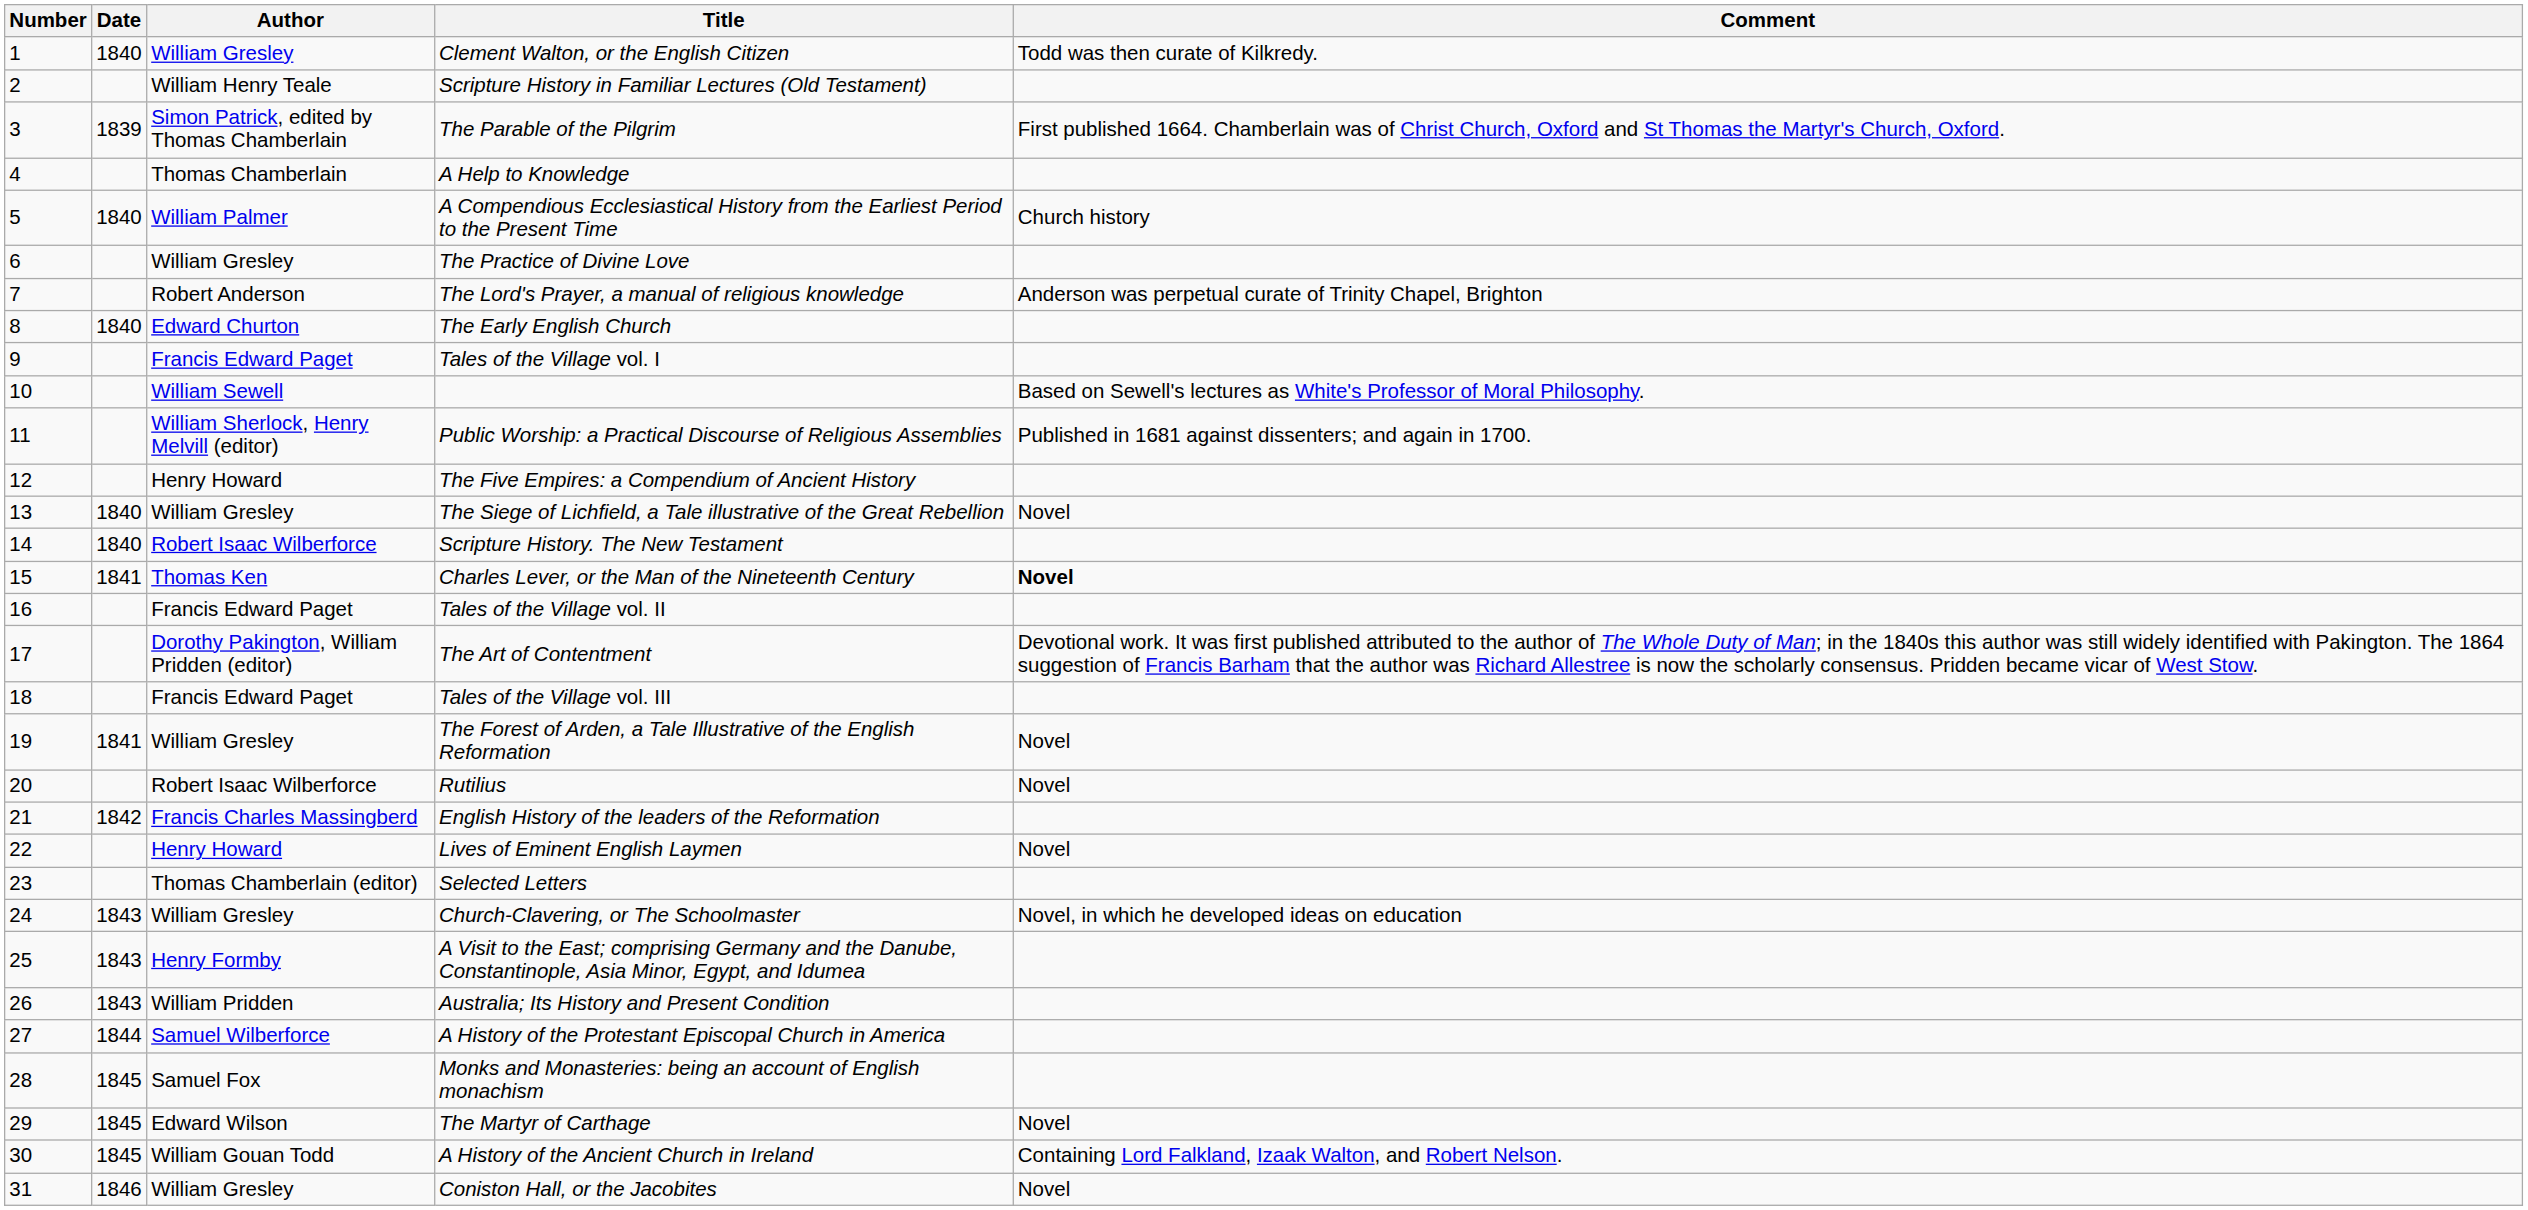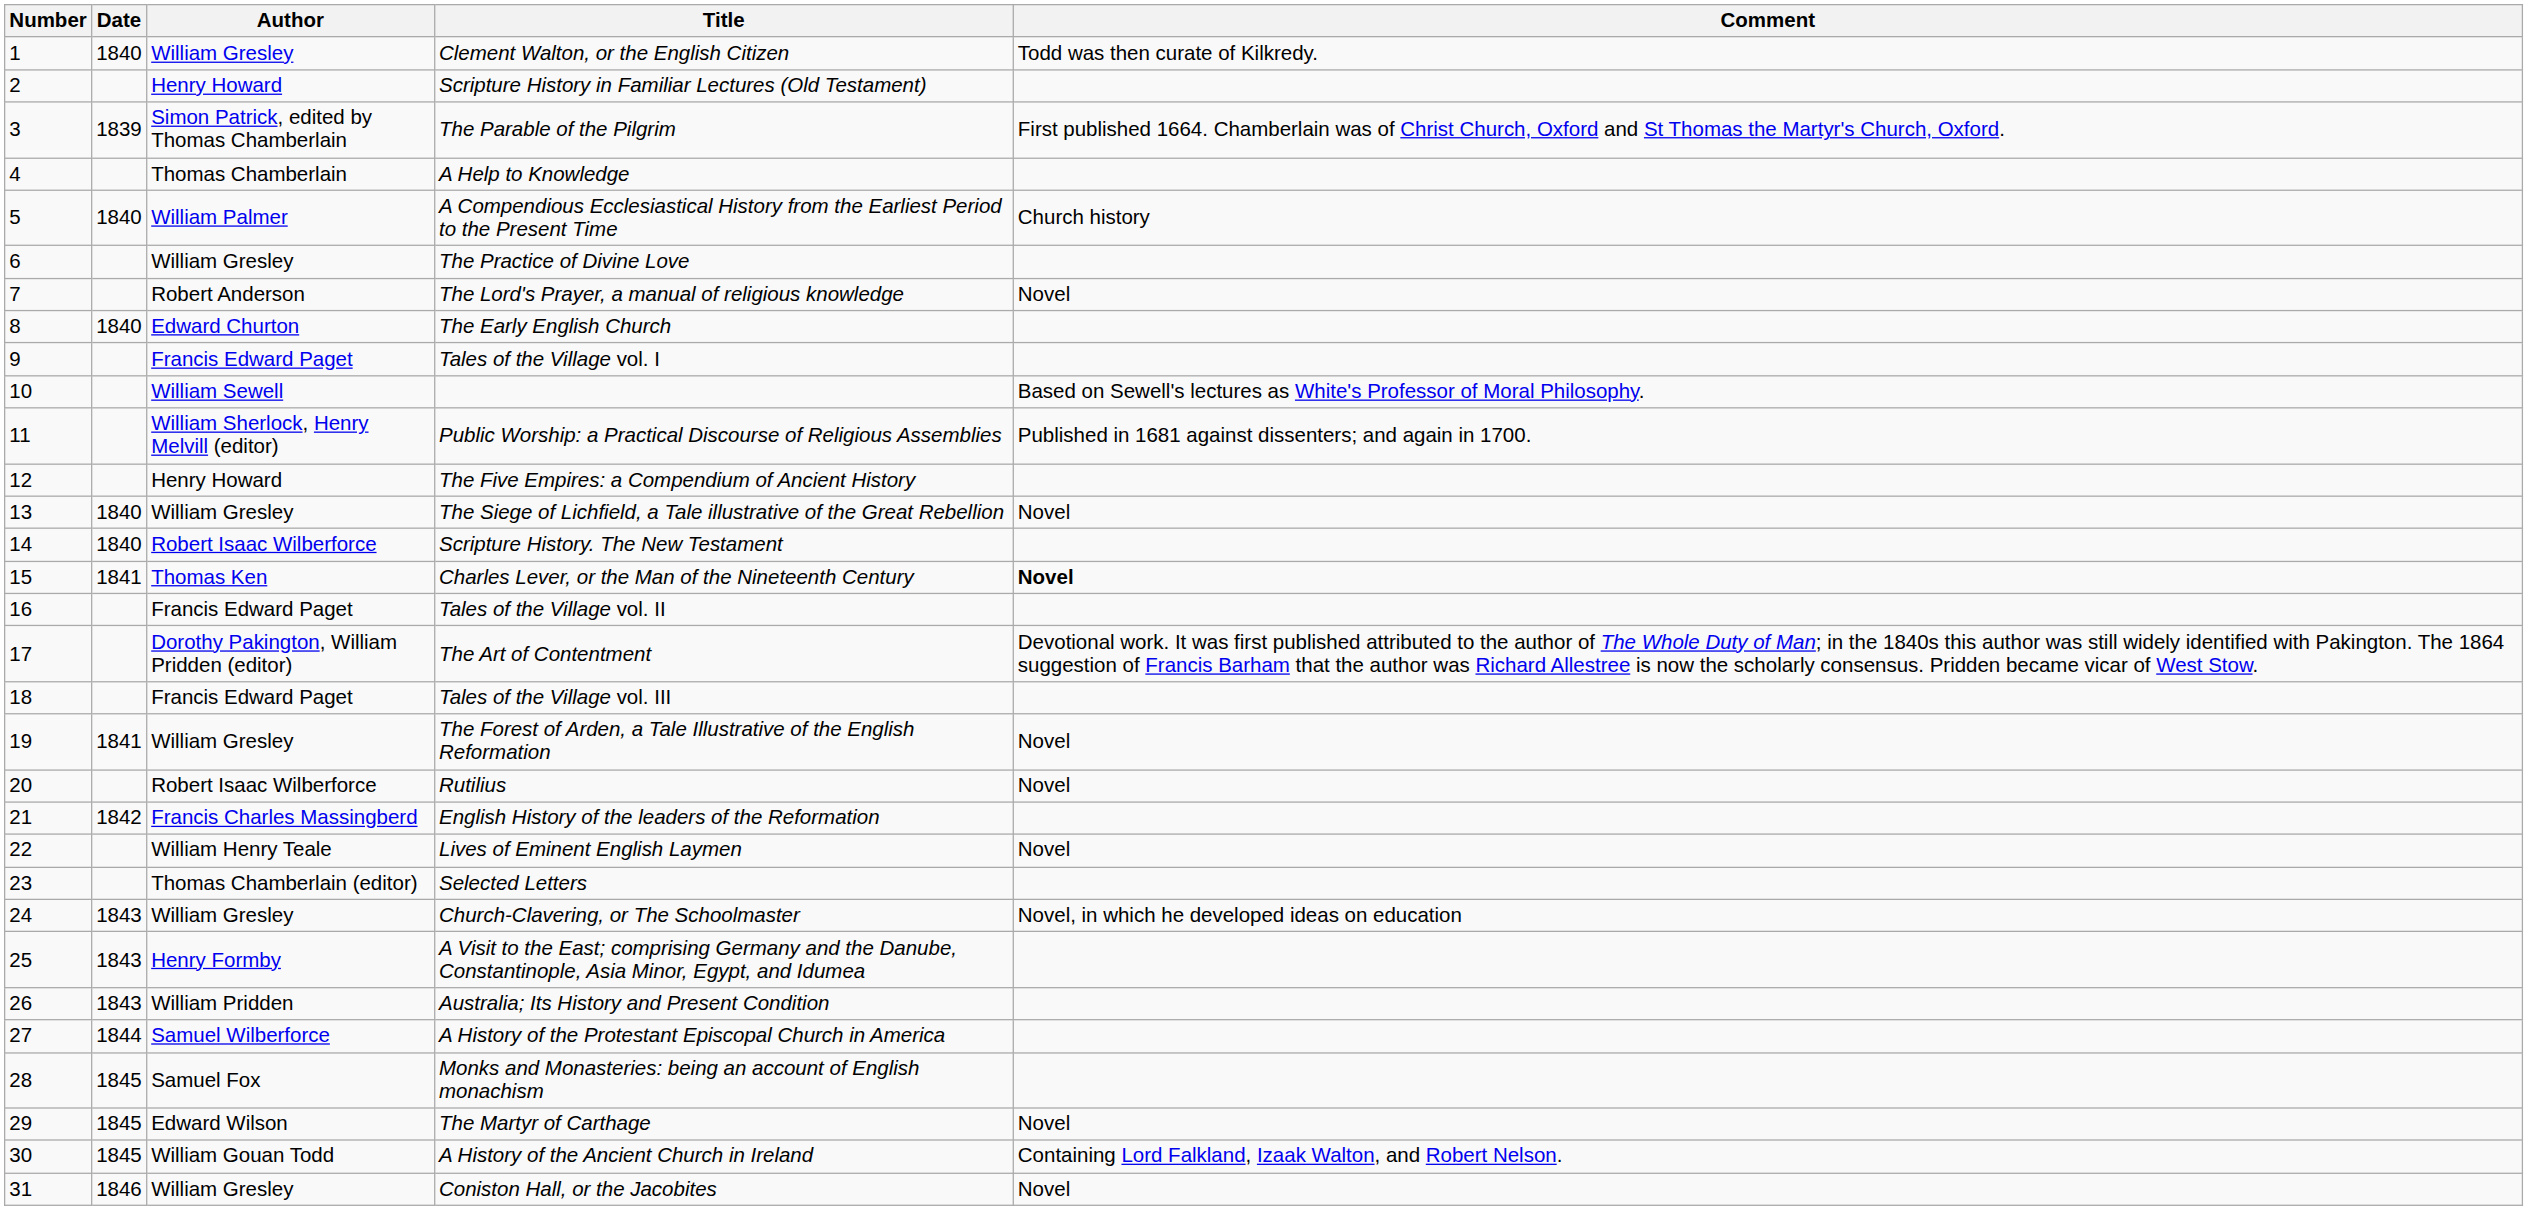 <table class="wikitable" border="1">
 <tr>
 <th>Number</th>
 <th>Date</th>
 <th>Author</th>
 <th>Title</th>
 <th>Comment</th>
 </tr>
 <tr>
 <td>1</td>
 <td>1840</td>
 <td><a href='#'>William Gresley</a></td>
 <td><em>Clement Walton, or the English Citizen</em></td>
 <td>Todd was then curate of Kilkredy.</td>
 </tr>
 <tr>
 <td>2</td>
 <td></td>
-<td>William Henry Teale</td>
+<td><a href='#'>Henry Howard</a></td>
 <td><em>Scripture History in Familiar Lectures (Old Testament)</em></td>
 <td></td>
 </tr>
 <tr>
 <td>3</td>
 <td>1839</td>
 <td><a href='#'>Simon Patrick</a>, edited by Thomas Chamberlain</td>
 <td><em>The Parable of the Pilgrim</em></td>
 <td>First published 1664. Chamberlain was of <a href='#'>Christ Church, Oxford</a> and <a href='#'>St Thomas the Martyr's Church, Oxford</a>.</td>
 </tr>
 <tr>
 <td>4</td>
 <td></td>
 <td>Thomas Chamberlain</td>
 <td><em>A Help to Knowledge</em></td>
 <td></td>
 </tr>
 <tr>
 <td>5</td>
 <td>1840</td>
 <td><a href='#'>William Palmer</a></td>
 <td><em>A Compendious Ecclesiastical History from the Earliest Period to the Present Time</em></td>
 <td>Church history</td>
 </tr>
 <tr>
 <td>6</td>
 <td></td>
 <td>William Gresley</td>
 <td><em>The Practice of Divine Love</em></td>
 <td></td>
 </tr>
 <tr>
 <td>7</td>
 <td></td>
 <td>Robert Anderson</td>
 <td><em>The Lord's Prayer, a manual of religious knowledge</em></td>
-<td>Anderson was perpetual curate of Trinity Chapel, Brighton</td>
+<td>Novel</td>
 </tr>
 <tr>
 <td>8</td>
 <td>1840</td>
 <td><a href='#'>Edward Churton</a></td>
 <td><em>The Early English Church</em></td>
 <td></td>
 </tr>
 <tr>
 <td>9</td>
 <td></td>
 <td><a href='#'>Francis Edward Paget</a></td>
 <td><em>Tales of the Village</em> vol. I</td>
 <td></td>
 </tr>
 <tr>
 <td>10</td>
 <td></td>
 <td><a href='#'>William Sewell</a></td>
 <td><em></em></td>
 <td>Based on Sewell's lectures as <a href='#'>White's Professor of Moral Philosophy</a>.</td>
 </tr>
 <tr>
 <td>11</td>
 <td></td>
 <td><a href='#'>William Sherlock</a>, <a href='#'>Henry Melvill</a> (editor)</td>
 <td><em>Public Worship: a Practical Discourse of Religious Assemblies</em></td>
 <td>Published in 1681 against dissenters; and again in 1700.</td>
 </tr>
 <tr>
 <td>12</td>
 <td></td>
 <td>Henry Howard</td>
 <td><em>The Five Empires: a Compendium of Ancient History </em></td>
 <td></td>
 </tr>
 <tr>
 <td>13</td>
 <td>1840</td>
 <td>William Gresley</td>
 <td><em>The Siege of Lichfield, a Tale illustrative of the Great Rebellion</em></td>
 <td>Novel</td>
 </tr>
 <tr>
 <td>14</td>
 <td>1840</td>
 <td><a href='#'>Robert Isaac Wilberforce</a></td>
 <td><em>Scripture History. The New Testament</em></td>
 <td></td>
 </tr>
 <tr>
 <td>15</td>
 <td>1841</td>
 <td><a href='#'>Thomas Ken</a></td>
 <td><em>Charles Lever, or the Man of the Nineteenth Century</em></td>
 <td><strong>Novel</strong></td>
 </tr>
 <tr>
 <td>16</td>
 <td></td>
 <td>Francis Edward Paget</td>
 <td><em>Tales of the Village</em> vol. II</td>
 <td></td>
 </tr>
 <tr>
 <td>17</td>
 <td></td>
 <td><a href='#'>Dorothy Pakington</a>, William Pridden (editor)</td>
 <td><em>The Art of Contentment</em></td>
 <td>Devotional work. It was first published attributed to the author of <em><a href='#'>The Whole Duty of Man</a></em>; in the 1840s this author was still widely identified with Pakington. The 1864 suggestion of <a href='#'>Francis Barham</a> that the author was <a href='#'>Richard Allestree</a> is now the scholarly consensus. Pridden became vicar of <a href='#'>West Stow</a>.</td>
 </tr>
 <tr>
 <td>18</td>
 <td></td>
 <td>Francis Edward Paget</td>
 <td><em>Tales of the Village</em> vol. III</td>
 <td></td>
 </tr>
 <tr>
 <td>19</td>
 <td>1841</td>
 <td>William Gresley</td>
 <td><em>The Forest of Arden, a Tale Illustrative of the English Reformation</em></td>
 <td>Novel</td>
 </tr>
 <tr>
 <td>20</td>
 <td></td>
 <td>Robert Isaac Wilberforce</td>
 <td><em>Rutilius</em></td>
 <td>Novel</td>
 </tr>
 <tr>
 <td>21</td>
 <td>1842</td>
 <td><a href='#'>Francis Charles Massingberd</a></td>
 <td><em>English History of the leaders of the Reformation</em></td>
 <td></td>
 </tr>
 <tr>
 <td>22</td>
 <td></td>
-<td><a href='#'>Henry Howard</a></td>
+<td>William Henry Teale</td>
 <td><em>Lives of Eminent English Laymen</em></td>
 <td>Novel</td>
 </tr>
 <tr>
 <td>23</td>
 <td></td>
 <td>Thomas Chamberlain (editor)</td>
 <td><em>Selected Letters</em></td>
 <td></td>
 </tr>
 <tr>
 <td>24</td>
 <td>1843</td>
 <td>William Gresley</td>
 <td><em>Church-Clavering, or The Schoolmaster</em></td>
 <td>Novel, in which he developed ideas on education</td>
 </tr>
 <tr>
 <td>25</td>
 <td>1843</td>
 <td><a href='#'>Henry Formby</a></td>
 <td><em>A Visit to the East; comprising Germany and the Danube, Constantinople, Asia Minor, Egypt, and Idumea</em></td>
 <td></td>
 </tr>
 <tr>
 <td>26</td>
 <td>1843</td>
 <td>William Pridden</td>
 <td><em>Australia; Its History and Present Condition</em></td>
 <td></td>
 </tr>
 <tr>
 <td>27</td>
 <td>1844</td>
 <td><a href='#'>Samuel Wilberforce</a></td>
 <td><em>A History of the Protestant Episcopal Church in America</em></td>
 <td></td>
 </tr>
 <tr>
 <td>28</td>
 <td>1845</td>
 <td>Samuel Fox</td>
 <td><em>Monks and Monasteries: being an account of English monachism</em></td>
 <td></td>
 </tr>
 <tr>
 <td>29</td>
 <td>1845</td>
 <td>Edward Wilson</td>
 <td><em>The Martyr of Carthage</em></td>
 <td>Novel</td>
 </tr>
 <tr>
 <td>30</td>
 <td>1845</td>
 <td>William Gouan Todd</td>
 <td><em>A History of the Ancient Church in Ireland</em></td>
 <td>Containing <a href='#'>Lord Falkland</a>, <a href='#'>Izaak Walton</a>, and <a href='#'>Robert Nelson</a>.</td>
 </tr>
 <tr>
 <td>31</td>
 <td>1846</td>
 <td>William Gresley</td>
 <td><em>Coniston Hall, or the Jacobites</em></td>
 <td>Novel</td>
 </tr>
 </table>
